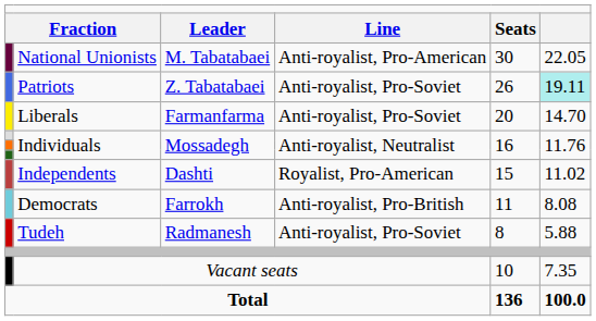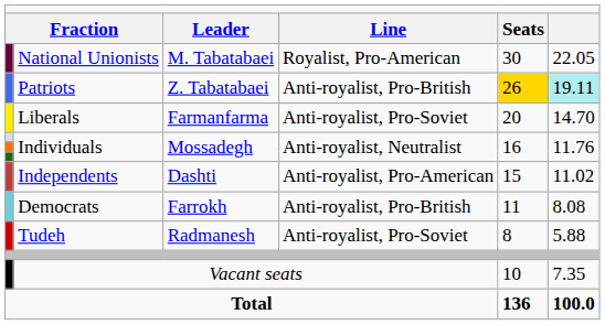 <table class=wikitable>
 <tr>
 <td colspan=15></td>
 </tr>
 <tr>
 <th colspan=2><a href='#'>Fraction</a></th>
 <th><a href='#'>Leader</a></th>
 <th><a href='#'>Line</a></th>
 <th>Seats</th>
 <th></th>
 </tr>
 <tr>
 <td style="background:#66023C"></td>
 <td><a href='#'>National Unionists</a></td>
 <td><a href='#'>M. Tabatabaei</a></td>
-<td>Anti-royalist, Pro-American</td>
+<td>Royalist, Pro-American</td>
 <td>30</td>
 <td>22.05</td>
 </tr>
 <tr>
 <td style="background:#4169E1"></td>
 <td><a href='#'>Patriots</a></td>
 <td><a href='#'>Z. Tabatabaei</a></td>
-<td>Anti-royalist, Pro-Soviet</td>
-<td>26</td>
+<td>Anti-royalist, Pro-British</td>
+<td style="background: gold;">26</td>
 <td style="background: paleturquoise;">19.11</td>
 </tr>
 <tr>
 <td style="background:#FDEE00"></td>
 <td>Liberals</td>
 <td><a href='#'>Farmanfarma</a></td>
 <td>Anti-royalist, Pro-Soviet</td>
 <td>20</td>
 <td>14.70</td>
 </tr>
 <tr>
 <td style="background:#DDDDDD"></td>
 <td rowspan=3>Individuals</td>
 <td rowspan=3><a href='#'>Mossadegh</a></td>
 <td rowspan=3>Anti-royalist, Neutralist</td>
 <td rowspan=3>16</td>
 <td rowspan=3>11.76</td>
 </tr>
 <tr>
 <td style="background:#FF6F00"></td>
 </tr>
 <tr>
 <td style="background:#206316"></td>
 </tr>
 <tr>
 <td style="background:#BA3F3F"></td>
 <td><a href='#'>Independents</a></td>
 <td><a href='#'>Dashti</a></td>
-<td>Royalist, Pro-American</td>
+<td>Anti-royalist, Pro-American</td>
 <td>15</td>
 <td>11.02</td>
 </tr>
 <tr>
 <td style="background:#6ECCDB"></td>
 <td>Democrats</td>
 <td><a href='#'>Farrokh</a></td>
 <td>Anti-royalist, Pro-British</td>
 <td>11</td>
 <td>8.08</td>
 </tr>
 <tr>
 <td style="background:#CC0000"></td>
 <td><a href='#'>Tudeh</a></td>
 <td><a href='#'>Radmanesh</a></td>
 <td>Anti-royalist, Pro-Soviet</td>
 <td>8</td>
 <td>5.88</td>
 </tr>
 <tr>
 <td colspan=6 style="background: #C0C0C0"></td>
 </tr>
 <tr>
 <td style="background:#000000"></td>
 <td colspan=3 align=center><em>Vacant seats</em></td>
 <td>10</td>
 <td>7.35</td>
 </tr>
 <tr>
 <td colspan=4 align=center><strong>Total</strong></td>
 <td><strong>136</strong></td>
 <td><strong>100.0</strong></td>
 </tr>
 </table>
